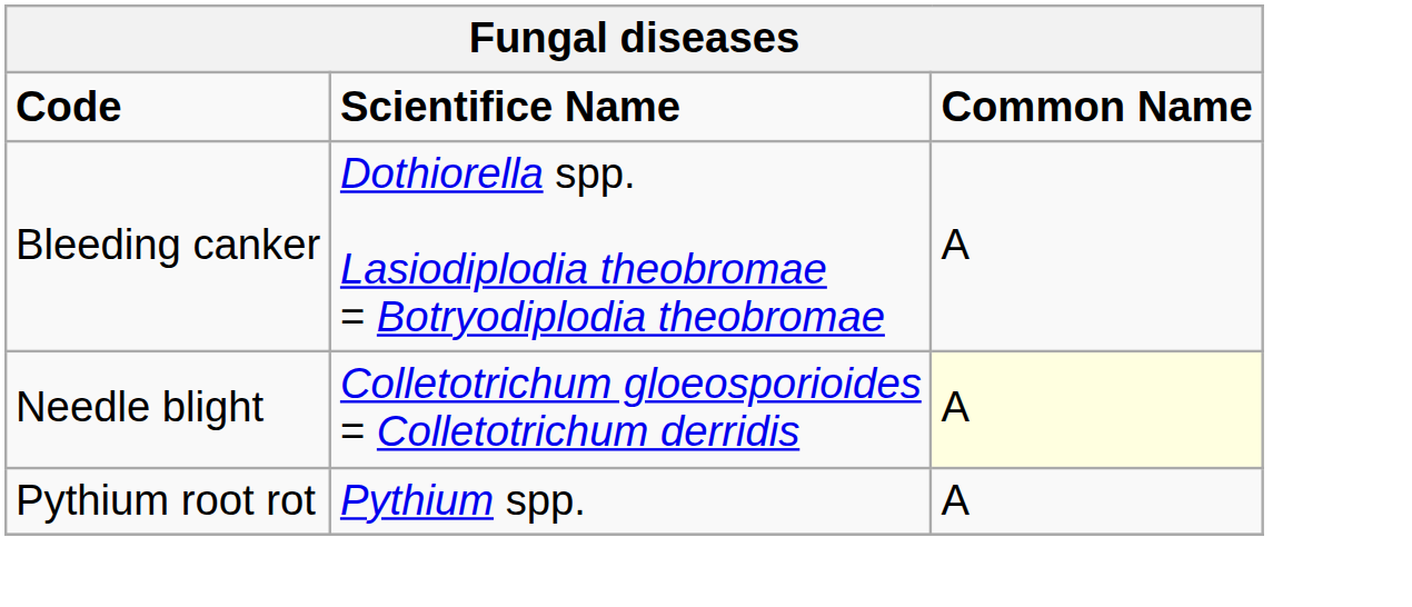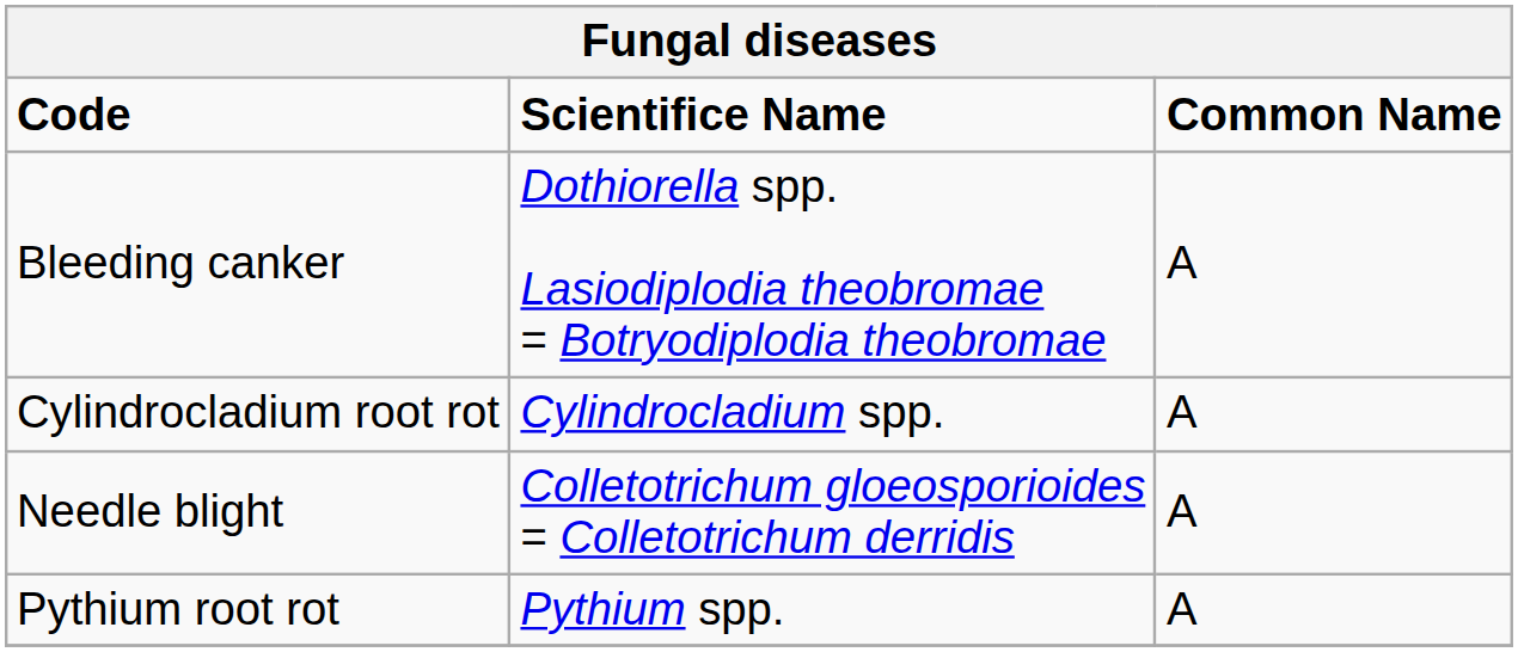 <table class="wikitable" style="clear">
 <tr>
 <th colspan=3><strong>Fungal diseases</strong><br></th>
 </tr>
 <tr>
 <td><strong>Code</strong></td>
 <td><strong>Scientifice Name</strong></td>
 <td><strong>Common Name</strong></td>
 </tr>
 <tr>
 <td>Bleeding canker</td>
 <td><em><a href='#'>Dothiorella</a></em> spp. <br><br><em><a href='#'>Lasiodiplodia theobromae</a></em> <br>= <em><a href='#'>Botryodiplodia theobromae</a></em></td>
 <td>A</td>
 </tr>
 <tr>
+<td>Cylindrocladium root rot</td>
+<td><em><a href='#'>Cylindrocladium</a></em> spp.</td>
+<td>A</td>
+</tr>
+<tr>
 <td>Needle blight</td>
 <td><em><a href='#'>Colletotrichum gloeosporioides</a></em> <br> = <em><a href='#'>Colletotrichum derridis</a></em></td>
-<td style="background: lightyellow;">A</td>
+<td>A</td>
 </tr>
 <tr>
 <td>Pythium root rot</td>
 <td><em><a href='#'>Pythium</a></em> spp.</td>
 <td>A</td>
 </tr>
 <tr>
 </tr>
 </table>
